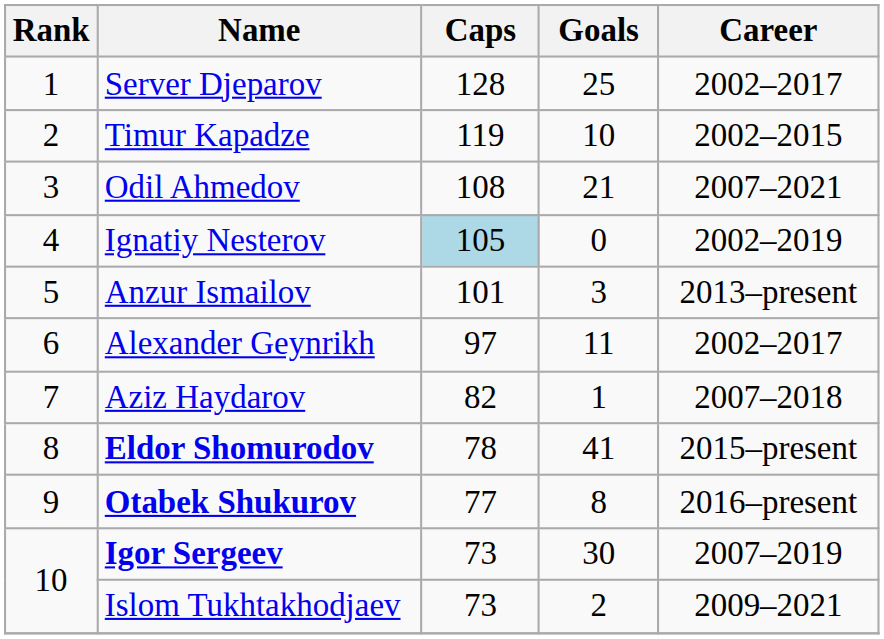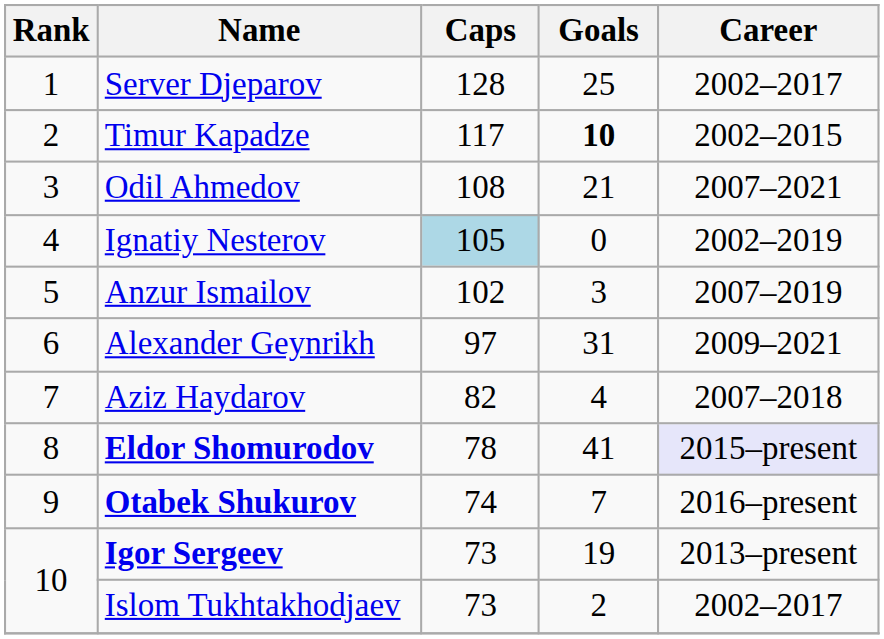 <table class="wikitable sortable" style="text-align: center">
 <tr>
 <th width=30>Rank</th>
 <th width=150>Name</th>
 <th width=50>Caps</th>
 <th width=50>Goals</th>
 <th width=100>Career</th>
 </tr>
 <tr>
 <td>1</td>
 <td align=left><a href='#'>Server Djeparov</a></td>
 <td>128</td>
 <td>25</td>
 <td>2002–2017</td>
 </tr>
 <tr>
 <td>2</td>
 <td align=left><a href='#'>Timur Kapadze</a></td>
-<td>119</td>
-<td>10</td>
+<td>117</td>
+<td><strong>10</strong></td>
 <td>2002–2015</td>
 </tr>
 <tr>
 <td>3</td>
 <td align=left><a href='#'>Odil Ahmedov</a></td>
 <td>108</td>
 <td>21</td>
 <td>2007–2021</td>
 </tr>
 <tr>
 <td>4</td>
 <td align=left><a href='#'>Ignatiy Nesterov</a></td>
 <td style="background: lightblue;">105</td>
 <td>0</td>
 <td>2002–2019</td>
 </tr>
 <tr>
 <td>5</td>
 <td align=left><a href='#'>Anzur Ismailov</a></td>
-<td>101</td>
+<td>102</td>
 <td>3</td>
-<td>2013–present</td>
+<td>2007–2019</td>
 </tr>
 <tr>
 <td>6</td>
 <td align=left><a href='#'>Alexander Geynrikh</a></td>
 <td>97</td>
-<td>11</td>
-<td>2002–2017</td>
+<td>31</td>
+<td>2009–2021</td>
 </tr>
 <tr>
 <td>7</td>
 <td align=left><a href='#'>Aziz Haydarov</a></td>
 <td>82</td>
-<td>1</td>
+<td>4</td>
 <td>2007–2018</td>
 </tr>
 <tr>
 <td>8</td>
 <td align=left><strong><a href='#'>Eldor Shomurodov</a></strong></td>
 <td>78</td>
 <td>41</td>
-<td>2015–present</td>
+<td style="background: lavender;">2015–present</td>
 </tr>
 <tr>
 <td>9</td>
 <td align=left><strong><a href='#'>Otabek Shukurov</a></strong></td>
-<td>77</td>
-<td>8</td>
+<td>74</td>
+<td>7</td>
 <td>2016–present</td>
 </tr>
 <tr>
 <td rowspan=2>10</td>
 <td align=left><strong><a href='#'>Igor Sergeev</a></strong></td>
 <td>73</td>
-<td>30</td>
-<td>2007–2019</td>
+<td>19</td>
+<td>2013–present</td>
 </tr>
 <tr>
 <td align=left><a href='#'>Islom Tukhtakhodjaev</a></td>
 <td>73</td>
 <td>2</td>
-<td>2009–2021</td>
+<td>2002–2017</td>
 </tr>
 <tr>
 </tr>
 </table>
